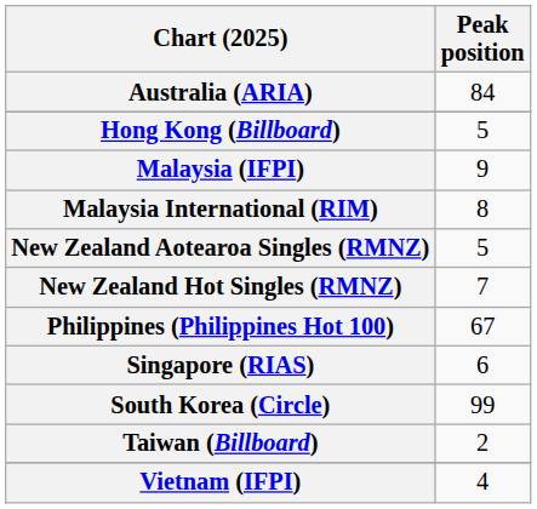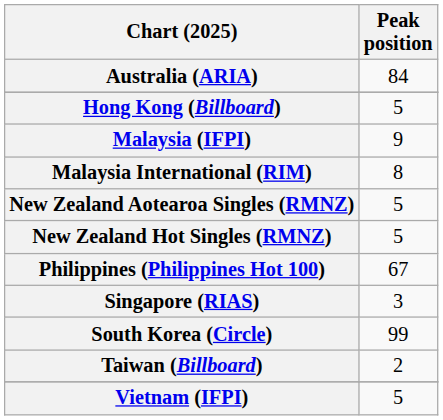 <table class="wikitable sortable plainrowheaders" style="text-align:center">
 <tr>
 <th scope="col">Chart (2025)</th>
 <th scope="col">Peak<br>position</th>
 </tr>
 <tr>
 <th scope="row">Australia (<a href='#'>ARIA</a>)</th>
 <td>84</td>
 </tr>
 <tr>
 </tr>
 <tr>
 </tr>
 <tr>
 <th scope="row"><a href='#'>Hong Kong</a> (<em><a href='#'>Billboard</a></em>)</th>
 <td>5</td>
 </tr>
 <tr>
 <th scope="row"><a href='#'>Malaysia</a> (<a href='#'>IFPI</a>)</th>
 <td>9</td>
 </tr>
 <tr>
 <th scope="row">Malaysia International (<a href='#'>RIM</a>)</th>
 <td>8</td>
 </tr>
 <tr>
 <th scope="row">New Zealand Aotearoa Singles (<a href='#'>RMNZ</a>)</th>
 <td>5</td>
 </tr>
 <tr>
 <th scope="row">New Zealand Hot Singles (<a href='#'>RMNZ</a>)</th>
-<td>7</td>
+<td>5</td>
 </tr>
 <tr>
 <th scope="row">Philippines (<a href='#'>Philippines Hot 100</a>)</th>
 <td>67</td>
 </tr>
 <tr>
 <th scope="row">Singapore (<a href='#'>RIAS</a>)</th>
-<td>6</td>
+<td>3</td>
 </tr>
 <tr>
 <th scope="row">South Korea (<a href='#'>Circle</a>)</th>
 <td>99</td>
 </tr>
 <tr>
 <th scope="row">Taiwan (<em><a href='#'>Billboard</a></em>)</th>
 <td>2</td>
 </tr>
 <tr>
 </tr>
 <tr>
 </tr>
 <tr>
 <th scope="row"><a href='#'>Vietnam</a> (<a href='#'>IFPI</a>)</th>
-<td>4</td>
+<td>5</td>
 </tr>
 </table>
